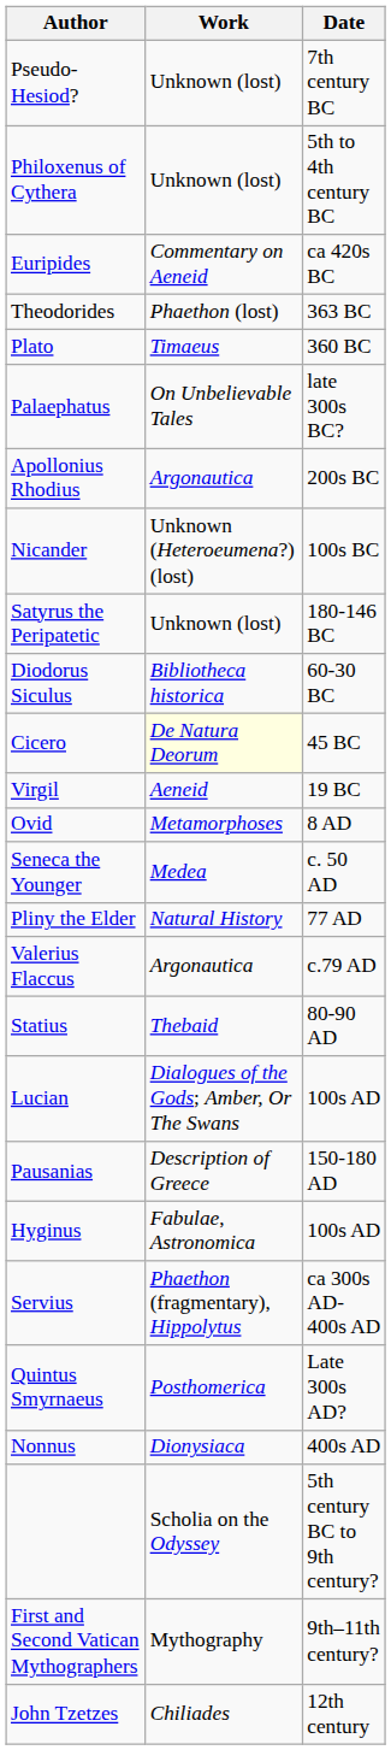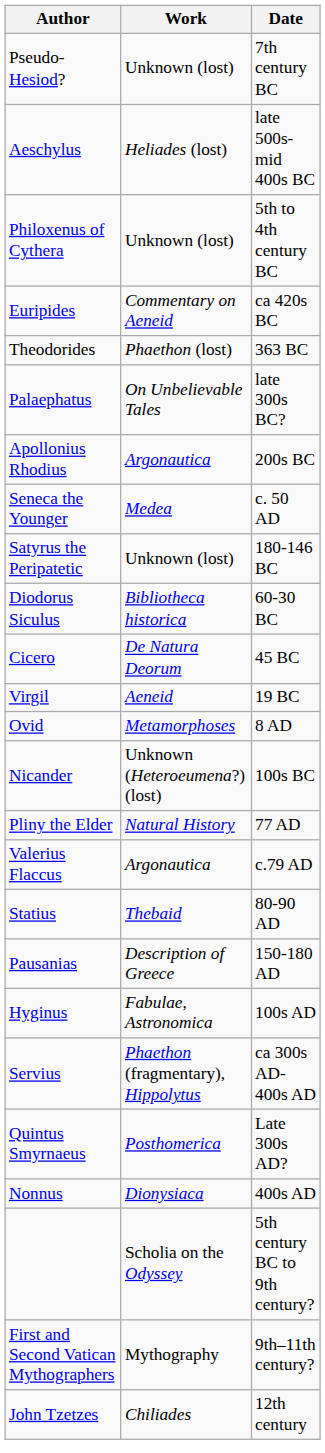 <table class="wikitable" style="float: right; width: 40%; margin-left: 1em;; font-size: 85%; line-height: 1.2;">
 <tr>
 <th>Author</th>
 <th>Work</th>
 <th>Date</th>
 </tr>
 <tr>
 <td>Pseudo-<a href='#'>Hesiod</a>?</td>
 <td>Unknown (lost)</td>
 <td>7th century BC</td>
+</tr>
+<tr>
+<td><a href='#'>Aeschylus</a></td>
+<td><em>Heliades</em> (lost)</td>
+<td>late 500s-mid 400s BC</td>
 </tr>
 <tr>
 <td><a href='#'>Philoxenus of Cythera</a></td>
 <td>Unknown (lost)</td>
 <td>5th to 4th century BC</td>
 </tr>
 <tr>
 <td><a href='#'>Euripides</a></td>
 <td><em>Commentary on <a href='#'>Aeneid</a></em></td>
 <td>ca 420s BC</td>
 </tr>
 <tr>
 <td>Theodorides</td>
 <td><em>Phaethon</em> (lost)</td>
 <td>363 BC</td>
 </tr>
 <tr>
-<td><a href='#'>Plato</a></td>
-<td><em><a href='#'>Timaeus</a></em></td>
-<td>360 BC</td>
-</tr>
-<tr>
 <td><a href='#'>Palaephatus</a></td>
 <td><em>On Unbelievable Tales</em></td>
 <td>late 300s BC?</td>
 </tr>
 <tr>
 <td><a href='#'>Apollonius Rhodius</a></td>
 <td><em><a href='#'>Argonautica</a></em></td>
 <td>200s BC</td>
 </tr>
 <tr>
-<td><a href='#'>Nicander</a></td>
-<td>Unknown (<em>Heteroeumena</em>?) (lost)</td>
-<td>100s BC</td>
+<td><a href='#'>Seneca the Younger</a></td>
+<td><em><a href='#'>Medea</a></em></td>
+<td>c. 50 AD</td>
 </tr>
 <tr>
 <td><a href='#'>Satyrus the Peripatetic</a></td>
 <td>Unknown (lost)</td>
 <td>180-146 BC</td>
 </tr>
 <tr>
 <td><a href='#'>Diodorus Siculus</a></td>
 <td><em><a href='#'>Bibliotheca historica</a></em></td>
 <td>60-30 BC</td>
 </tr>
 <tr>
 <td><a href='#'>Cicero</a></td>
-<td style="background: lightyellow;"><em><a href='#'>De Natura Deorum</a></em></td>
+<td><em><a href='#'>De Natura Deorum</a></em></td>
 <td>45 BC</td>
 </tr>
 <tr>
 <td><a href='#'>Virgil</a></td>
 <td><em><a href='#'>Aeneid</a></em></td>
 <td>19 BC</td>
 </tr>
 <tr>
 <td><a href='#'>Ovid</a></td>
 <td><em><a href='#'>Metamorphoses</a></em></td>
 <td>8 AD</td>
 </tr>
 <tr>
-<td><a href='#'>Seneca the Younger</a></td>
-<td><em><a href='#'>Medea</a></em></td>
-<td>c. 50 AD</td>
+<td><a href='#'>Nicander</a></td>
+<td>Unknown (<em>Heteroeumena</em>?) (lost)</td>
+<td>100s BC</td>
 </tr>
 <tr>
 <td><a href='#'>Pliny the Elder</a></td>
 <td><em><a href='#'>Natural History</a></em></td>
 <td>77 AD</td>
 </tr>
 <tr>
 <td><a href='#'>Valerius Flaccus</a></td>
 <td><em>Argonautica</em></td>
 <td>c.79 AD</td>
 </tr>
 <tr>
 <td><a href='#'>Statius</a></td>
 <td><em><a href='#'>Thebaid</a></em></td>
 <td>80-90 AD</td>
-</tr>
-<tr>
-<td><a href='#'>Lucian</a></td>
-<td><em><a href='#'>Dialogues of the Gods</a></em>; <em>Amber, Or The Swans</em></td>
-<td>100s AD</td>
 </tr>
 <tr>
 <td><a href='#'>Pausanias</a></td>
 <td><em>Description of Greece</em></td>
 <td>150-180 AD</td>
 </tr>
 <tr>
 <td><a href='#'>Hyginus</a></td>
 <td><em>Fabulae</em>, <em>Astronomica</em></td>
 <td>100s AD</td>
 </tr>
 <tr>
 <td><a href='#'>Servius</a></td>
 <td><em><a href='#'>Phaethon</a></em> (fragmentary), <em><a href='#'>Hippolytus</a></em></td>
 <td>ca 300s AD-400s AD</td>
 </tr>
 <tr>
 <td><a href='#'>Quintus Smyrnaeus</a></td>
 <td><em><a href='#'>Posthomerica</a></em></td>
 <td>Late 300s AD?</td>
 </tr>
 <tr>
 <td><a href='#'>Nonnus</a></td>
 <td><em><a href='#'>Dionysiaca</a></em></td>
 <td>400s AD</td>
 </tr>
 <tr>
 <td></td>
 <td>Scholia on the <em><a href='#'>Odyssey</a></em></td>
 <td>5th century BC to 9th century?</td>
 </tr>
 <tr>
 <td><a href='#'>First and Second Vatican Mythographers</a></td>
 <td>Mythography</td>
 <td>9th–11th century?</td>
 </tr>
 <tr>
 <td><a href='#'>John Tzetzes</a></td>
 <td><em>Chiliades</em></td>
 <td>12th century</td>
 </tr>
 </table>
